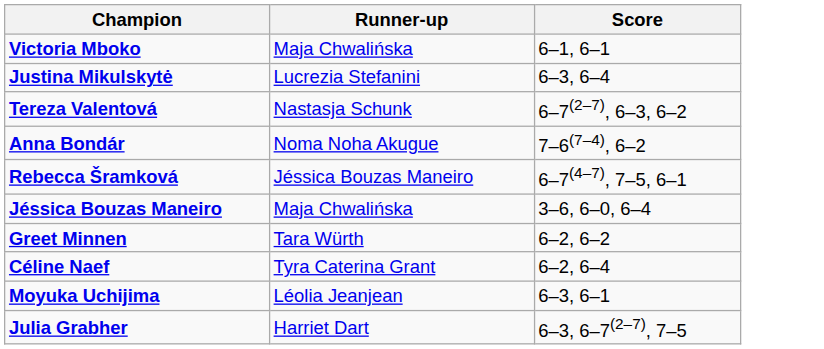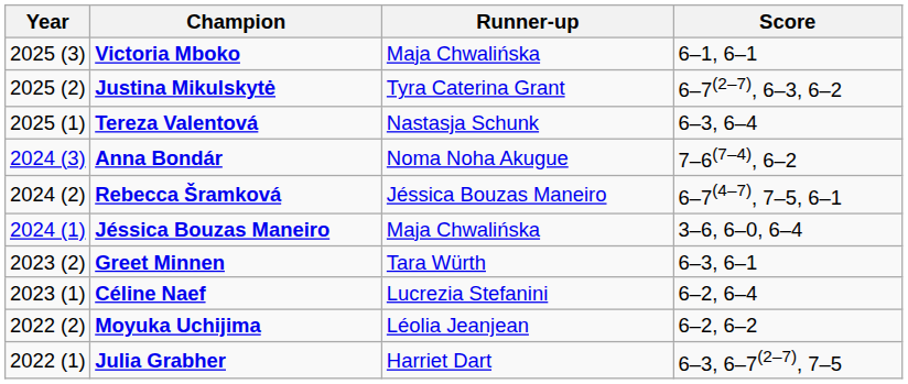 <table class="wikitable" style="font-size:90%">
 <tr>
+<th>Year</th>
 <th width="200">Champion</th>
 <th width="200">Runner-up</th>
 <th width="155">Score</th>
 </tr>
 <tr>
+<td>2025 (3)</td>
 <td><strong> <a href='#'>Victoria Mboko</a></strong></td>
 <td> <a href='#'>Maja Chwalińska</a></td>
 <td>6–1, 6–1</td>
 </tr>
 <tr>
+<td>2025 (2)</td>
 <td><strong> <a href='#'>Justina Mikulskytė</a></strong></td>
-<td> <a href='#'>Lucrezia Stefanini</a></td>
+<td> <a href='#'>Tyra Caterina Grant</a></td>
+<td>6–7<sup>(2–7)</sup>, 6–3, 6–2</td>
+</tr>
+<tr>
+<td>2025 (1)</td>
+<td><strong> <a href='#'>Tereza Valentová</a></strong></td>
+<td> <a href='#'>Nastasja Schunk</a></td>
 <td>6–3, 6–4</td>
 </tr>
 <tr>
-<td><strong> <a href='#'>Tereza Valentová</a></strong></td>
-<td> <a href='#'>Nastasja Schunk</a></td>
-<td>6–7<sup>(2–7)</sup>, 6–3, 6–2</td>
-</tr>
-<tr>
+<td><a href='#'>2024 (3)</a></td>
 <td> <strong><a href='#'>Anna Bondár</a></strong></td>
 <td> <a href='#'>Noma Noha Akugue</a></td>
 <td>7–6<sup>(7–4)</sup>, 6–2</td>
 </tr>
 <tr>
+<td>2024 (2)</td>
 <td> <strong><a href='#'>Rebecca Šramková</a></strong></td>
 <td> <a href='#'>Jéssica Bouzas Maneiro</a></td>
 <td>6–7<sup>(4–7)</sup>, 7–5, 6–1</td>
 </tr>
 <tr>
+<td><a href='#'>2024 (1)</a></td>
 <td> <strong><a href='#'>Jéssica Bouzas Maneiro</a></strong></td>
 <td> <a href='#'>Maja Chwalińska</a></td>
 <td>3–6, 6–0, 6–4</td>
 </tr>
 <tr>
+<td>2023 (2)</td>
 <td> <strong><a href='#'>Greet Minnen</a></strong></td>
 <td> <a href='#'>Tara Würth</a></td>
+<td>6–3, 6–1</td>
+</tr>
+<tr>
+<td>2023 (1)</td>
+<td> <strong><a href='#'>Céline Naef</a></strong></td>
+<td> <a href='#'>Lucrezia Stefanini</a></td>
+<td>6–2, 6–4</td>
+</tr>
+<tr>
+<td>2022 (2)</td>
+<td> <strong><a href='#'>Moyuka Uchijima</a></strong></td>
+<td> <a href='#'>Léolia Jeanjean</a></td>
 <td>6–2, 6–2</td>
 </tr>
 <tr>
-<td> <strong><a href='#'>Céline Naef</a></strong></td>
-<td> <a href='#'>Tyra Caterina Grant</a></td>
-<td>6–2, 6–4</td>
-</tr>
-<tr>
-<td> <strong><a href='#'>Moyuka Uchijima</a></strong></td>
-<td> <a href='#'>Léolia Jeanjean</a></td>
-<td>6–3, 6–1</td>
-</tr>
-<tr>
+<td>2022 (1)</td>
 <td> <strong><a href='#'>Julia Grabher</a></strong></td>
 <td> <a href='#'>Harriet Dart</a></td>
 <td>6–3, 6–7<sup>(2–7)</sup>, 7–5</td>
 </tr>
 </table>
